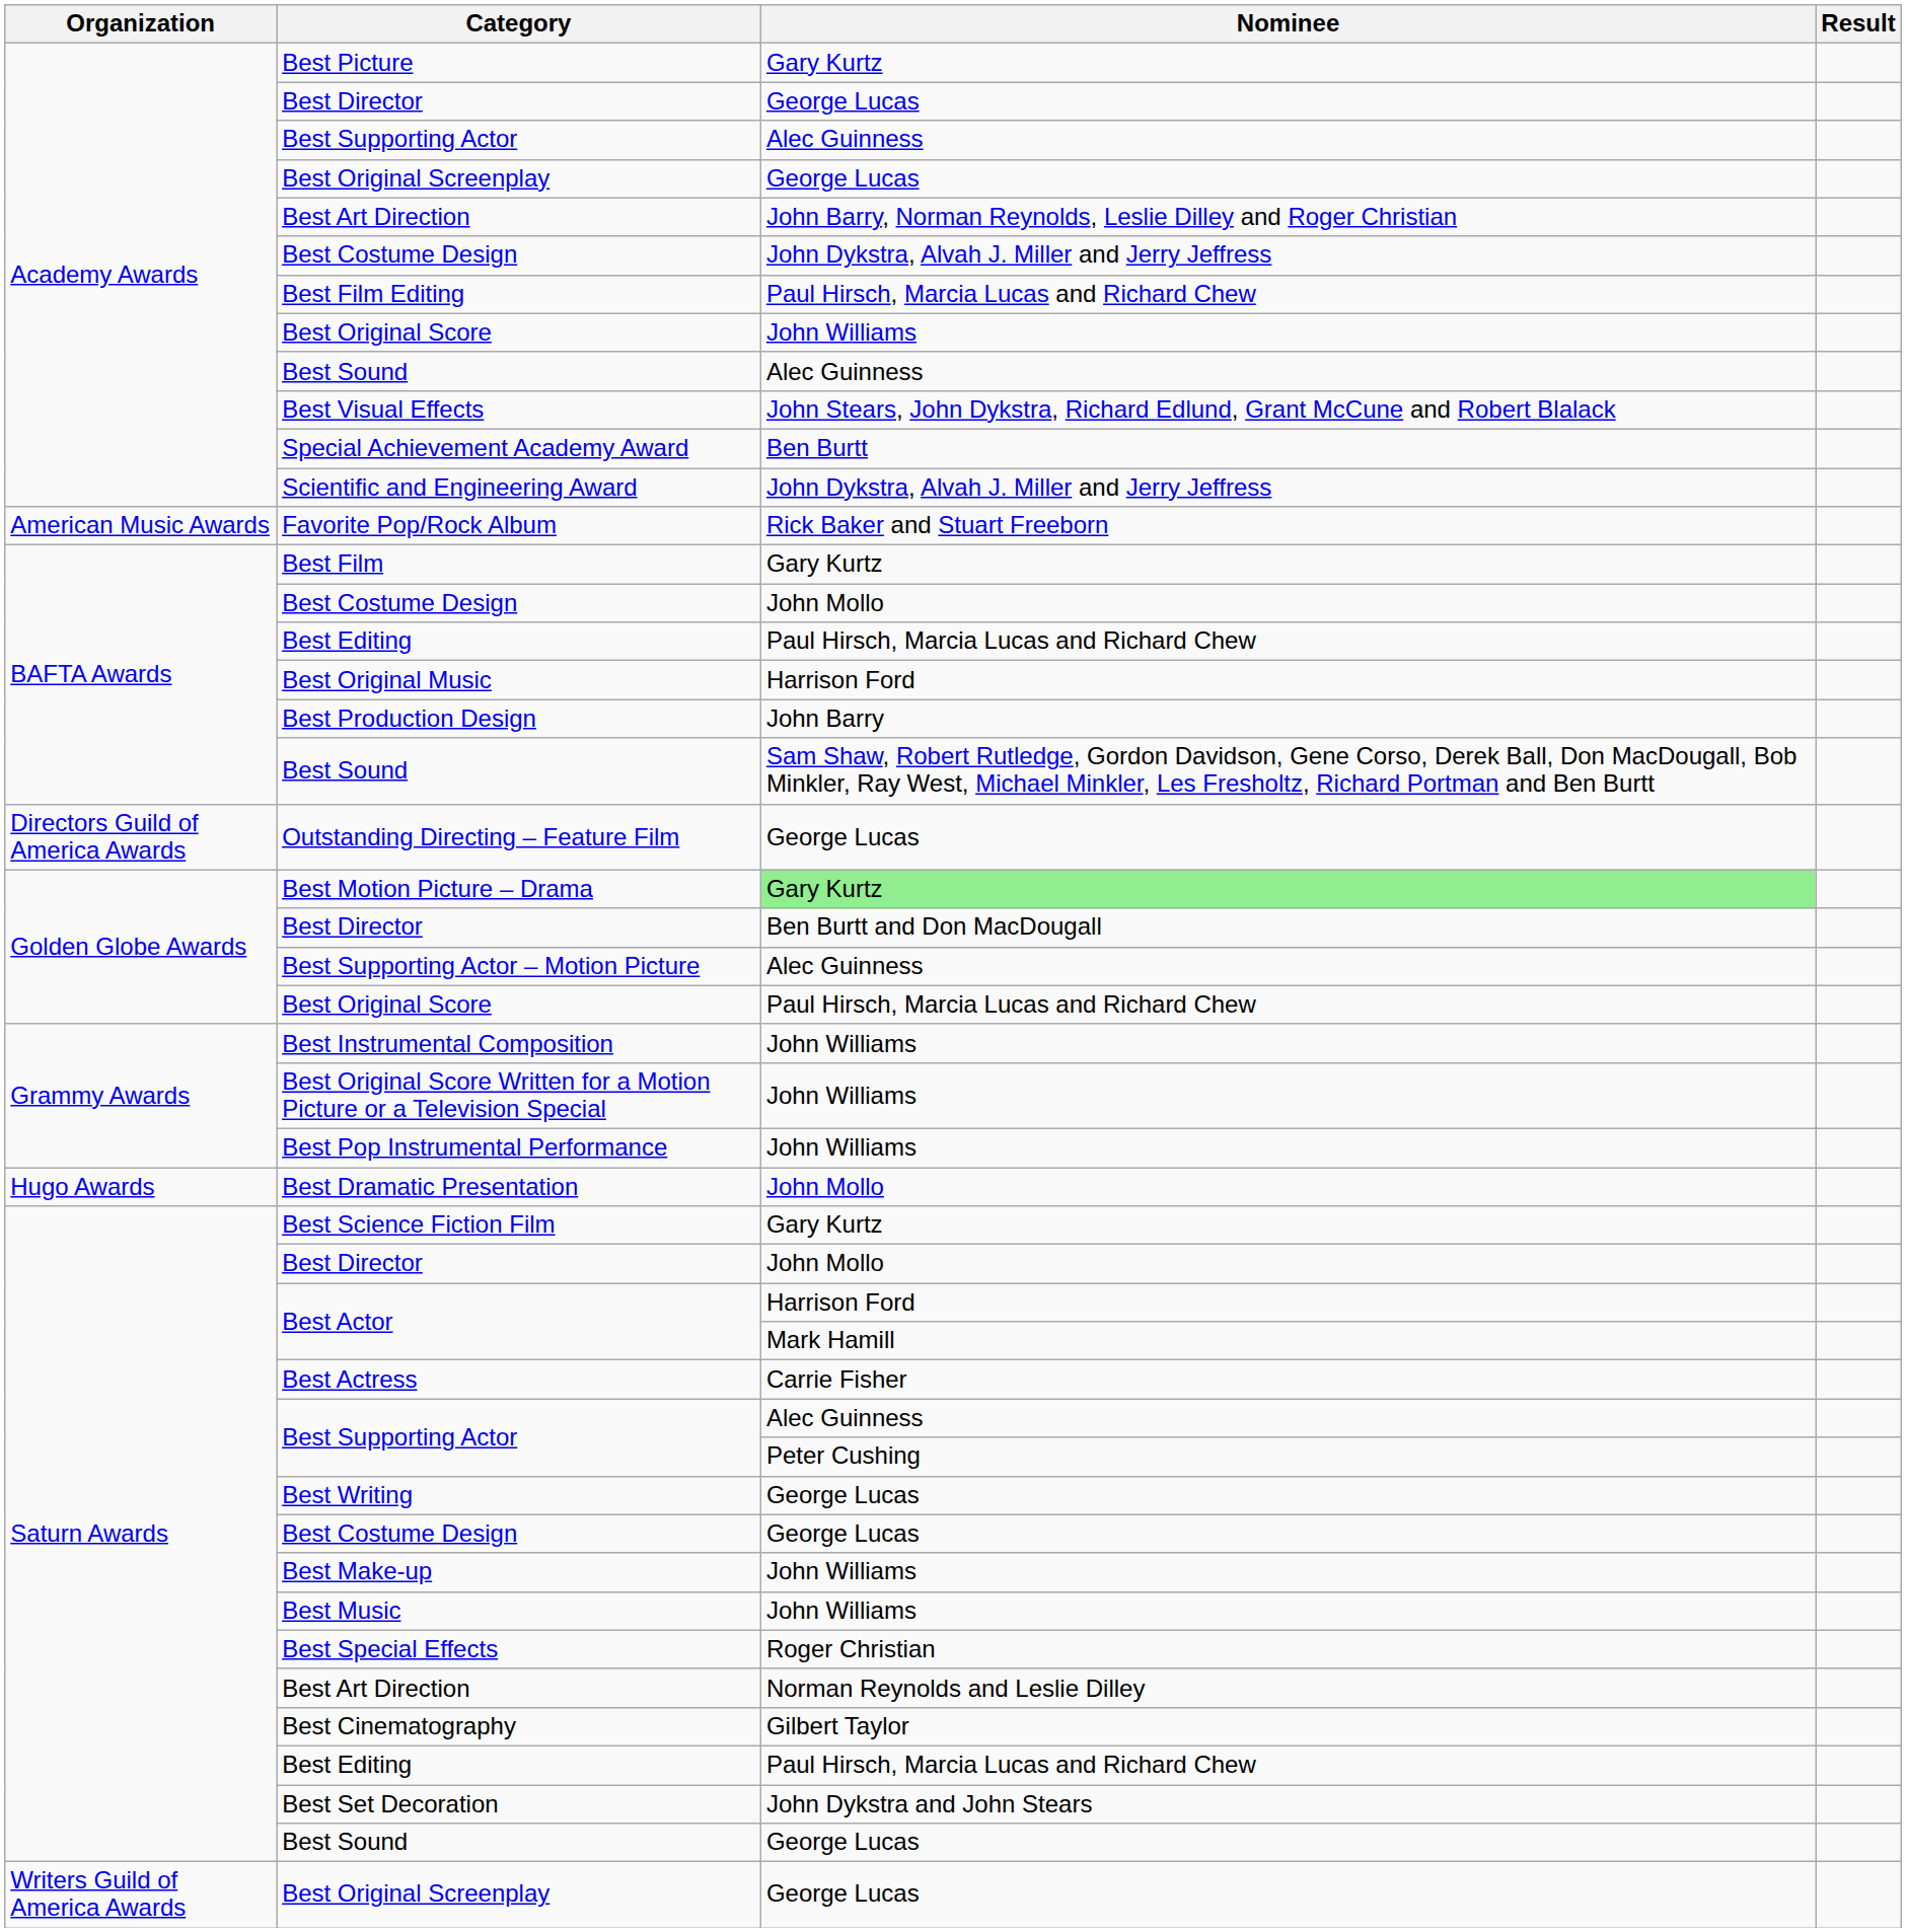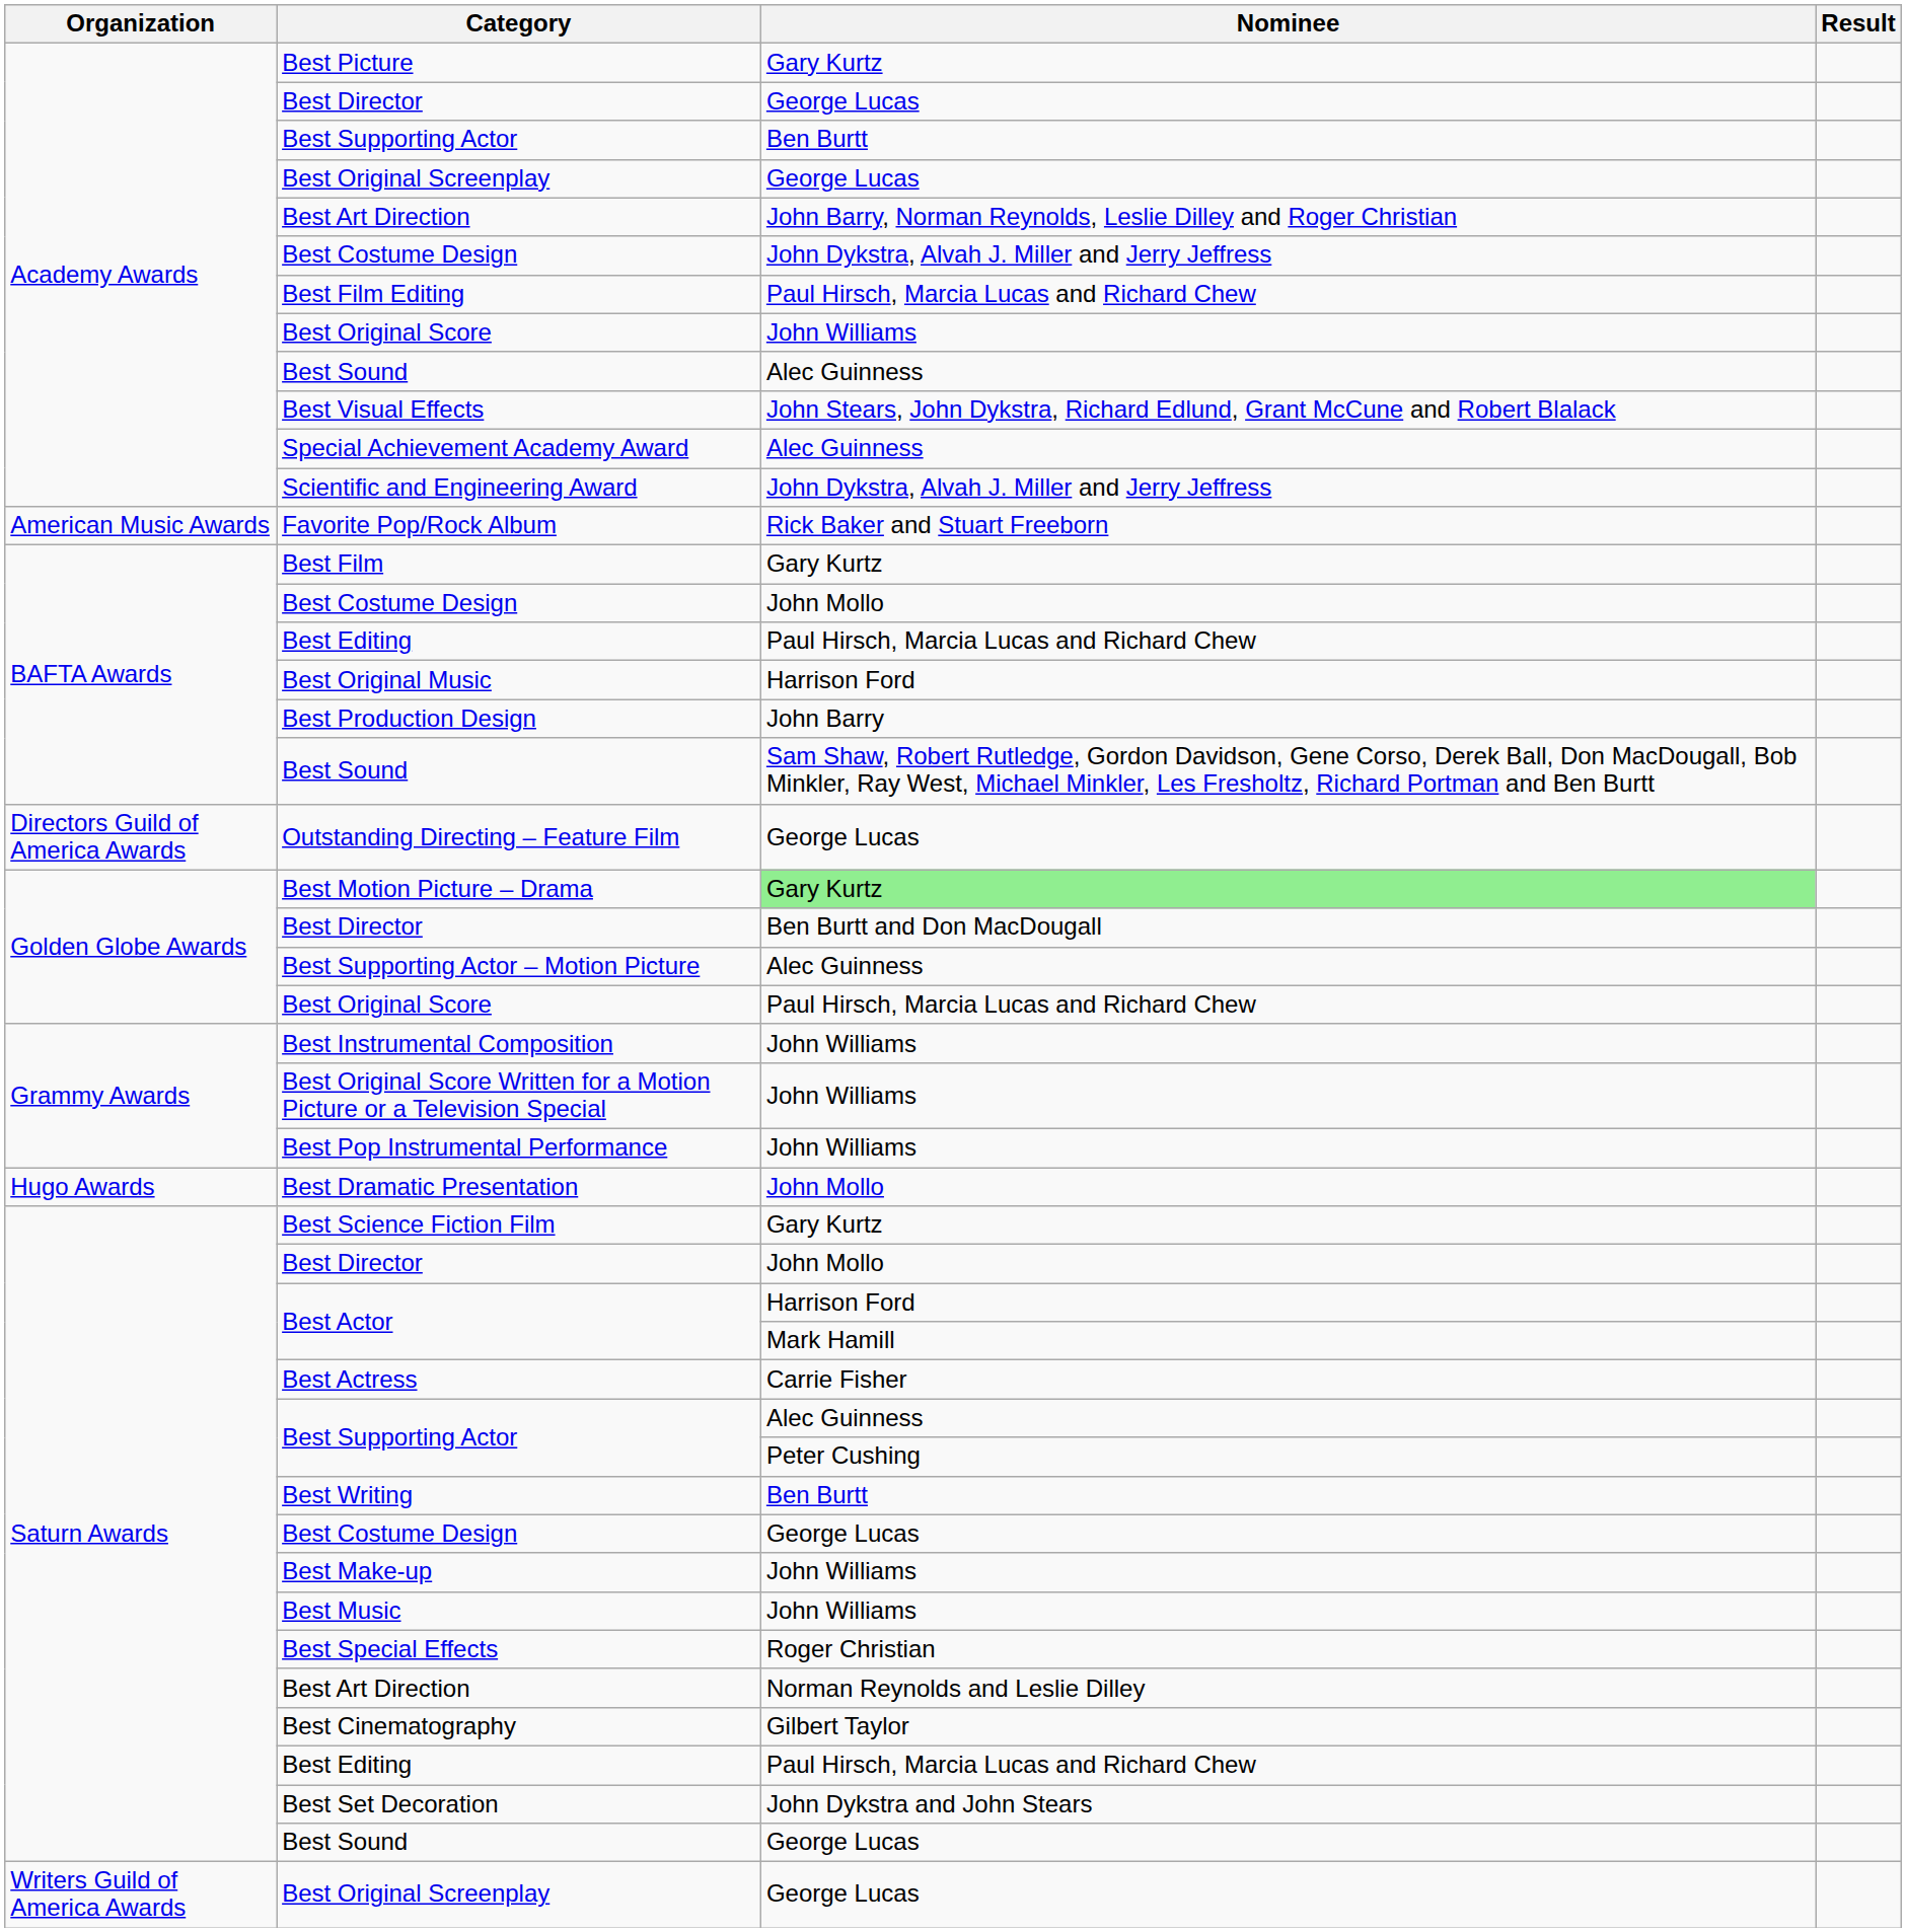 <table class="wikitable sortable plainrowheaders" border="1">
 <tr>
 <th>Organization</th>
 <th>Category</th>
 <th>Nominee</th>
 <th>Result</th>
 </tr>
 <tr>
 <td rowspan="12"><a href='#'>Academy Awards</a></td>
 <td><a href='#'>Best Picture</a></td>
 <td><a href='#'>Gary Kurtz</a></td>
 <td></td>
 </tr>
 <tr>
 <td><a href='#'>Best Director</a></td>
 <td><a href='#'>George Lucas</a></td>
 <td></td>
 </tr>
 <tr>
 <td><a href='#'>Best Supporting Actor</a></td>
-<td><a href='#'>Alec Guinness</a></td>
+<td><a href='#'>Ben Burtt</a></td>
 <td></td>
 </tr>
 <tr>
 <td><a href='#'>Best Original Screenplay</a></td>
 <td><a href='#'>George Lucas</a></td>
 <td></td>
 </tr>
 <tr>
 <td><a href='#'>Best Art Direction</a></td>
 <td><a href='#'>John Barry</a>, <a href='#'>Norman Reynolds</a>, <a href='#'>Leslie Dilley</a> and <a href='#'>Roger Christian</a></td>
 <td></td>
 </tr>
 <tr>
 <td><a href='#'>Best Costume Design</a></td>
 <td><a href='#'>John Dykstra</a>, <a href='#'>Alvah J. Miller</a> and <a href='#'>Jerry Jeffress</a></td>
 <td></td>
 </tr>
 <tr>
 <td><a href='#'>Best Film Editing</a></td>
 <td><a href='#'>Paul Hirsch</a>, <a href='#'>Marcia Lucas</a> and <a href='#'>Richard Chew</a></td>
 <td></td>
 </tr>
 <tr>
 <td><a href='#'>Best Original Score</a></td>
 <td><a href='#'>John Williams</a></td>
 <td></td>
 </tr>
 <tr>
 <td><a href='#'>Best Sound</a></td>
 <td>Alec Guinness</td>
 <td></td>
 </tr>
 <tr>
 <td><a href='#'>Best Visual Effects</a></td>
 <td><a href='#'>John Stears</a>, <a href='#'>John Dykstra</a>, <a href='#'>Richard Edlund</a>, <a href='#'>Grant McCune</a> and <a href='#'>Robert Blalack</a></td>
 <td></td>
 </tr>
 <tr>
 <td><a href='#'>Special Achievement Academy Award</a></td>
-<td><a href='#'>Ben Burtt</a></td>
+<td><a href='#'>Alec Guinness</a></td>
 <td></td>
 </tr>
 <tr>
 <td><a href='#'>Scientific and Engineering Award</a></td>
 <td><a href='#'>John Dykstra</a>, <a href='#'>Alvah J. Miller</a> and <a href='#'>Jerry Jeffress</a></td>
 <td></td>
 </tr>
 <tr>
 <td><a href='#'>American Music Awards</a></td>
 <td><a href='#'>Favorite Pop/Rock Album</a></td>
 <td><a href='#'>Rick Baker</a> and <a href='#'>Stuart Freeborn</a></td>
 <td></td>
 </tr>
 <tr>
 <td rowspan="6"><a href='#'>BAFTA Awards</a></td>
 <td><a href='#'>Best Film</a></td>
 <td>Gary Kurtz</td>
 <td></td>
 </tr>
 <tr>
 <td><a href='#'>Best Costume Design</a></td>
 <td>John Mollo</td>
 <td></td>
 </tr>
 <tr>
 <td><a href='#'>Best Editing</a></td>
 <td>Paul Hirsch, Marcia Lucas and Richard Chew</td>
 <td></td>
 </tr>
 <tr>
 <td><a href='#'>Best Original Music</a></td>
 <td>Harrison Ford</td>
 <td></td>
 </tr>
 <tr>
 <td><a href='#'>Best Production Design</a></td>
 <td>John Barry</td>
 <td></td>
 </tr>
 <tr>
 <td><a href='#'>Best Sound</a></td>
 <td><a href='#'>Sam Shaw</a>, <a href='#'>Robert Rutledge</a>, Gordon Davidson, Gene Corso, Derek Ball, Don MacDougall, Bob Minkler, Ray West, <a href='#'>Michael Minkler</a>, <a href='#'>Les Fresholtz</a>, <a href='#'>Richard Portman</a> and Ben Burtt</td>
 <td></td>
 </tr>
 <tr>
 <td><a href='#'>Directors Guild of America Awards</a></td>
 <td><a href='#'>Outstanding Directing – Feature Film</a></td>
 <td>George Lucas</td>
 <td></td>
 </tr>
 <tr>
 <td rowspan="4"><a href='#'>Golden Globe Awards</a></td>
 <td><a href='#'>Best Motion Picture – Drama</a></td>
 <td style="background: lightgreen;">Gary Kurtz</td>
 <td></td>
 </tr>
 <tr>
 <td><a href='#'>Best Director</a></td>
 <td>Ben Burtt and Don MacDougall</td>
 <td></td>
 </tr>
 <tr>
 <td><a href='#'>Best Supporting Actor – Motion Picture</a></td>
 <td>Alec Guinness</td>
 <td></td>
 </tr>
 <tr>
 <td><a href='#'>Best Original Score</a></td>
 <td>Paul Hirsch, Marcia Lucas and Richard Chew</td>
 <td></td>
 </tr>
 <tr>
 <td rowspan="3"><a href='#'>Grammy Awards</a></td>
 <td><a href='#'>Best Instrumental Composition</a></td>
 <td>John Williams</td>
 <td></td>
 </tr>
 <tr>
 <td><a href='#'>Best Original Score Written for a Motion Picture or a Television Special</a></td>
 <td>John Williams</td>
 <td></td>
 </tr>
 <tr>
 <td><a href='#'>Best Pop Instrumental Performance</a></td>
 <td>John Williams</td>
 <td></td>
 </tr>
 <tr>
 <td><a href='#'>Hugo Awards</a></td>
 <td><a href='#'>Best Dramatic Presentation</a></td>
 <td><a href='#'>John Mollo</a></td>
 <td></td>
 </tr>
 <tr>
 <td rowspan="17"><a href='#'>Saturn Awards</a></td>
 <td><a href='#'>Best Science Fiction Film</a></td>
 <td>Gary Kurtz</td>
 <td></td>
 </tr>
 <tr>
 <td><a href='#'>Best Director</a></td>
 <td>John Mollo</td>
 <td></td>
 </tr>
 <tr>
 <td rowspan="2"><a href='#'>Best Actor</a></td>
 <td>Harrison Ford</td>
 <td></td>
 </tr>
 <tr>
 <td>Mark Hamill</td>
 <td></td>
 </tr>
 <tr>
 <td><a href='#'>Best Actress</a></td>
 <td>Carrie Fisher</td>
 <td></td>
 </tr>
 <tr>
 <td rowspan="2"><a href='#'>Best Supporting Actor</a></td>
 <td>Alec Guinness</td>
 <td></td>
 </tr>
 <tr>
 <td>Peter Cushing</td>
 <td></td>
 </tr>
 <tr>
 <td><a href='#'>Best Writing</a></td>
-<td>George Lucas</td>
+<td><a href='#'>Ben Burtt</a></td>
 <td></td>
 </tr>
 <tr>
 <td><a href='#'>Best Costume Design</a></td>
 <td>George Lucas</td>
 <td></td>
 </tr>
 <tr>
 <td><a href='#'>Best Make-up</a></td>
 <td>John Williams</td>
 <td></td>
 </tr>
 <tr>
 <td><a href='#'>Best Music</a></td>
 <td>John Williams</td>
 <td></td>
 </tr>
 <tr>
 <td><a href='#'>Best Special Effects</a></td>
 <td>Roger Christian</td>
 <td></td>
 </tr>
 <tr>
 <td>Best Art Direction</td>
 <td>Norman Reynolds and Leslie Dilley</td>
 <td></td>
 </tr>
 <tr>
 <td>Best Cinematography</td>
 <td>Gilbert Taylor</td>
 <td></td>
 </tr>
 <tr>
 <td>Best Editing</td>
 <td>Paul Hirsch, Marcia Lucas and Richard Chew</td>
 <td></td>
 </tr>
 <tr>
 <td>Best Set Decoration</td>
 <td>John Dykstra and John Stears</td>
 <td></td>
 </tr>
 <tr>
 <td>Best Sound</td>
 <td>George Lucas</td>
 <td></td>
 </tr>
 <tr>
 <td><a href='#'>Writers Guild of America Awards</a></td>
 <td><a href='#'>Best Original Screenplay</a></td>
 <td>George Lucas</td>
 <td></td>
 </tr>
 </table>
